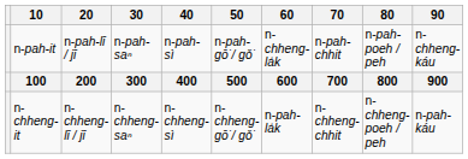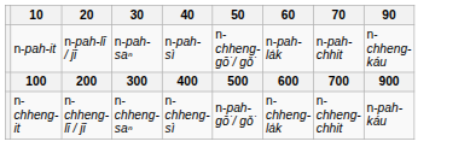 <table class="wikitable" style="width:50%;" border="1">
 <tr>
 <th></th>
 <th>10</th>
 <th>20</th>
 <th>30</th>
 <th>40</th>
 <th>50</th>
 <th>60</th>
 <th>70</th>
-<th>80</th>
 <th>90</th>
 </tr>
 <tr>
 <th rowspan=1></th>
 <td>n-<em>pah-it</em></td>
 <td>n-<em>pah-lī / jī</em></td>
 <td>n-<em>pah-saⁿ</em></td>
 <td>n-<em>pah-sì</em></td>
-<td>n-<em>pah-gō͘ / gǒ͘</em></td>
-<td>n-<em>chheng-la̍k</em></td>
+<td>n-<em>chheng-gō͘ / gǒ͘</em></td>
+<td>n-<em>pah-la̍k</em></td>
 <td>n-<em>pah-chhit</em></td>
-<td>n-<em>pah-poeh / peh</em></td>
 <td>n-<em>chheng-káu</em></td>
 </tr>
 <tr>
 <th></th>
 <th>100</th>
 <th>200</th>
 <th>300</th>
 <th>400</th>
 <th>500</th>
 <th>600</th>
 <th>700</th>
-<th>800</th>
 <th>900</th>
 </tr>
 <tr>
 <th rowspan=1></th>
 <td>n-<em>chheng-it</em></td>
 <td>n-<em>chheng-lī / jī</em></td>
 <td>n-<em>chheng-saⁿ</em></td>
 <td>n-<em>chheng-sì</em></td>
-<td>n-<em>chheng-gō͘ / gǒ͘</em></td>
-<td>n-<em>pah-la̍k</em></td>
+<td>n-<em>pah-gō͘ / gǒ͘</em></td>
+<td>n-<em>chheng-la̍k</em></td>
 <td>n-<em>chheng-chhit</em></td>
-<td>n-<em>chheng-poeh / peh</em></td>
 <td>n-<em>pah-káu</em></td>
 </tr>
 </table>
